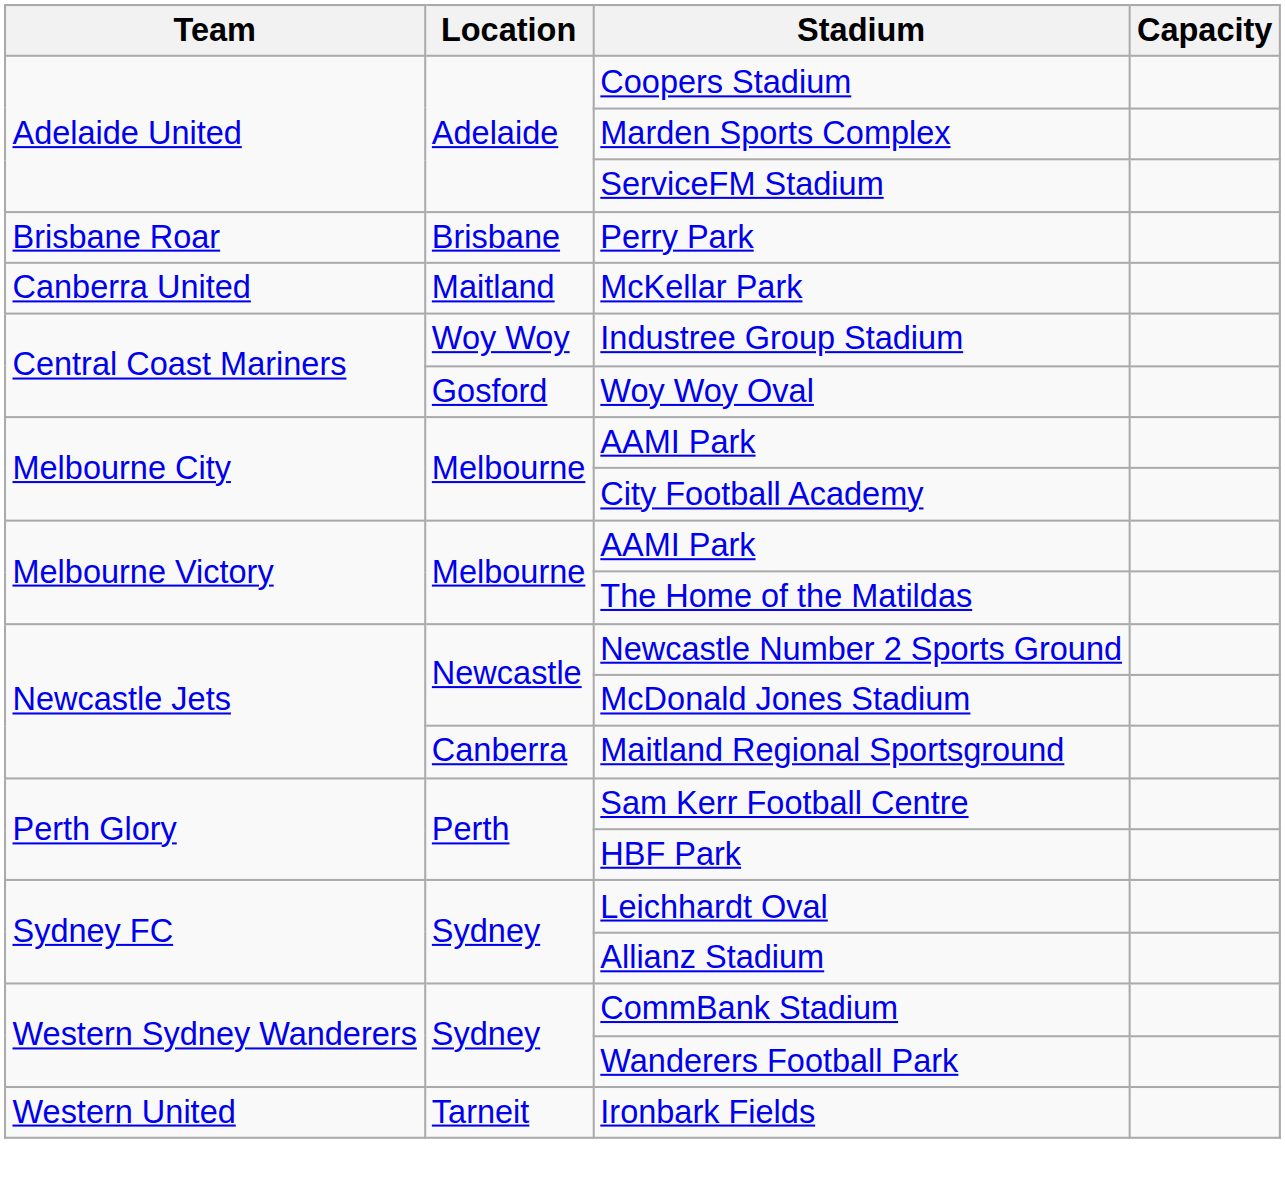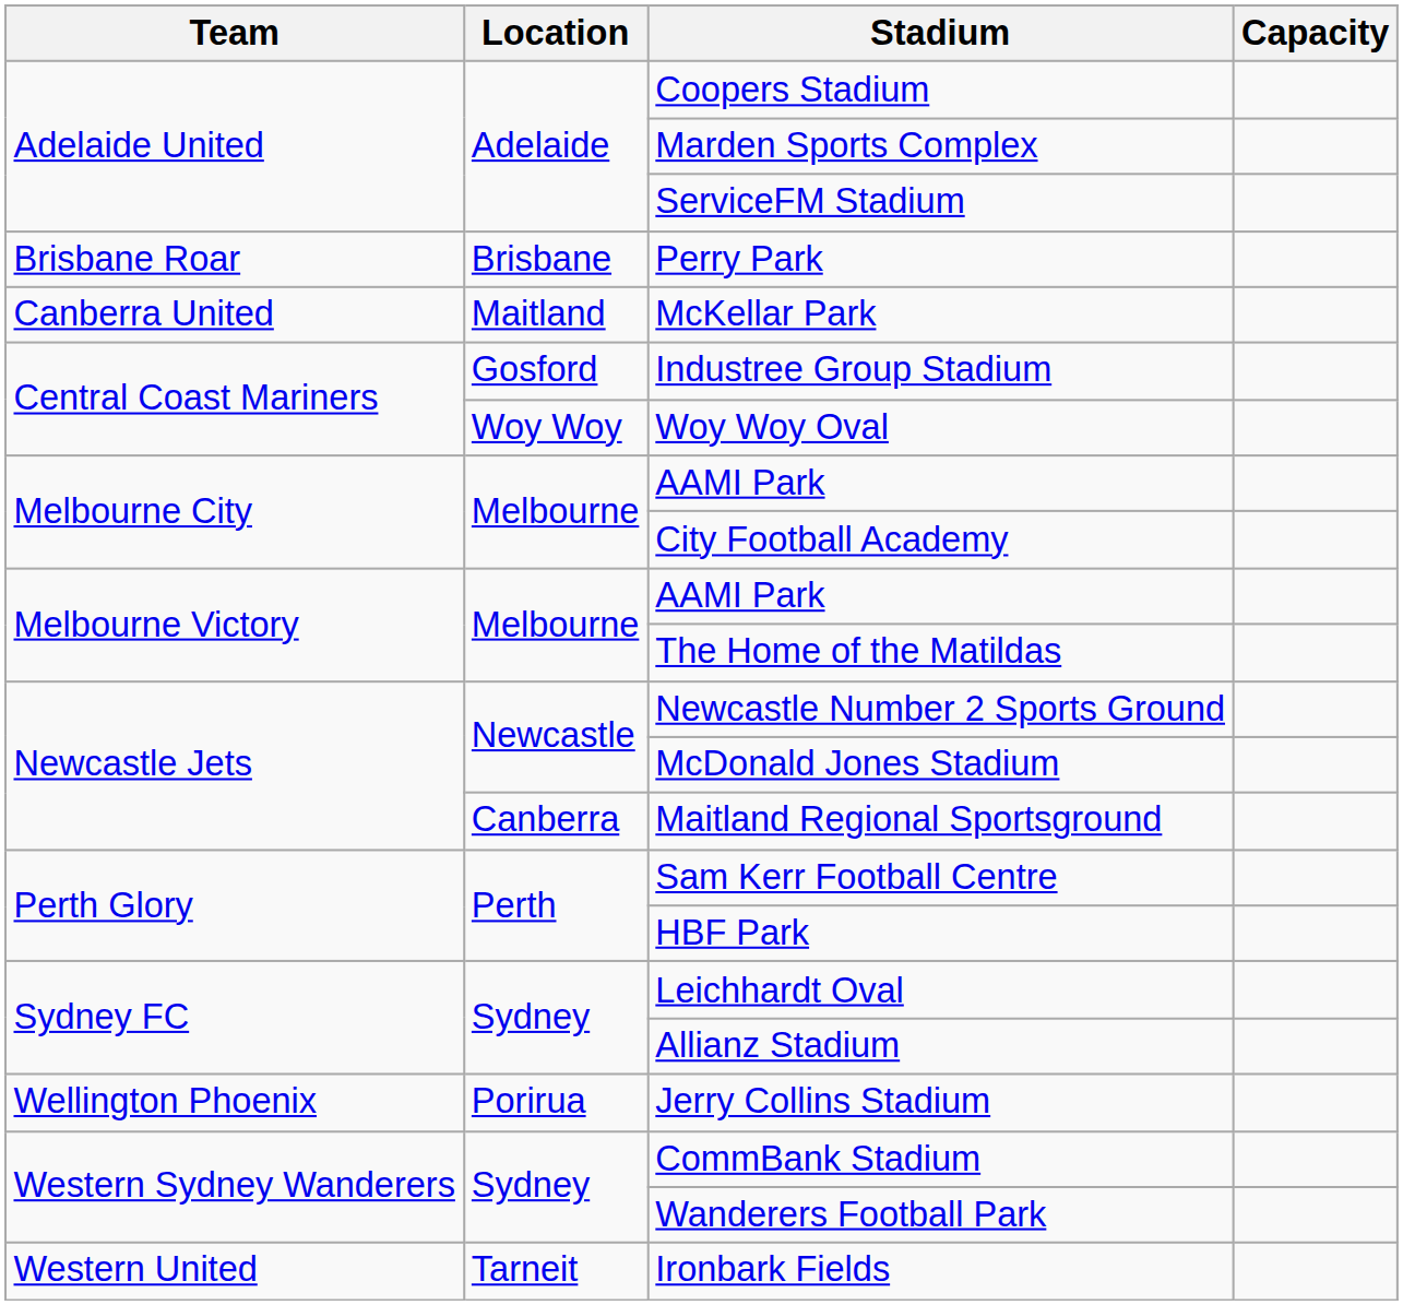 <table class="wikitable">
 <tr>
 <th scope="row">Team</th>
 <th scope="row">Location</th>
 <th scope="row">Stadium</th>
 <th scope="row">Capacity</th>
 </tr>
 <tr>
 <td rowspan="3"><a href='#'>Adelaide United</a></td>
 <td rowspan="3"><a href='#'>Adelaide</a></td>
 <td><a href='#'>Coopers Stadium</a></td>
 <td></td>
 </tr>
 <tr>
 <td><a href='#'>Marden Sports Complex</a></td>
 <td></td>
 </tr>
 <tr>
 <td><a href='#'>ServiceFM Stadium</a></td>
 <td></td>
 </tr>
 <tr>
 <td><a href='#'>Brisbane Roar</a></td>
 <td><a href='#'>Brisbane</a></td>
 <td><a href='#'>Perry Park</a></td>
 <td></td>
 </tr>
 <tr>
 <td><a href='#'>Canberra United</a></td>
 <td><a href='#'>Maitland</a></td>
 <td><a href='#'>McKellar Park</a></td>
 <td></td>
 </tr>
 <tr>
 <td rowspan="2"><a href='#'>Central Coast Mariners</a></td>
-<td><a href='#'>Woy Woy</a></td>
+<td><a href='#'>Gosford</a></td>
 <td><a href='#'>Industree Group Stadium</a></td>
 <td></td>
 </tr>
 <tr>
-<td><a href='#'>Gosford</a></td>
+<td><a href='#'>Woy Woy</a></td>
 <td><a href='#'>Woy Woy Oval</a></td>
 <td></td>
 </tr>
 <tr>
 <td rowspan="2"><a href='#'>Melbourne City</a></td>
 <td rowspan="2"><a href='#'>Melbourne</a></td>
 <td><a href='#'>AAMI Park</a></td>
 <td></td>
 </tr>
 <tr>
 <td><a href='#'>City Football Academy</a></td>
 <td></td>
 </tr>
 <tr>
 <td rowspan="2"><a href='#'>Melbourne Victory</a></td>
 <td rowspan="2"><a href='#'>Melbourne</a></td>
 <td><a href='#'>AAMI Park</a></td>
 <td></td>
 </tr>
 <tr>
 <td><a href='#'>The Home of the Matildas</a></td>
 <td></td>
 </tr>
 <tr>
 <td rowspan="3"><a href='#'>Newcastle Jets</a></td>
 <td rowspan="2"><a href='#'>Newcastle</a></td>
 <td><a href='#'>Newcastle Number 2 Sports Ground</a></td>
 <td></td>
 </tr>
 <tr>
 <td><a href='#'>McDonald Jones Stadium</a></td>
 <td></td>
 </tr>
 <tr>
 <td><a href='#'>Canberra</a></td>
 <td><a href='#'>Maitland Regional Sportsground</a></td>
 <td></td>
 </tr>
 <tr>
 <td rowspan="2"><a href='#'>Perth Glory</a></td>
 <td rowspan="2"><a href='#'>Perth</a></td>
 <td><a href='#'>Sam Kerr Football Centre</a></td>
 <td></td>
 </tr>
 <tr>
 <td><a href='#'>HBF Park</a></td>
 <td></td>
 </tr>
 <tr>
 <td rowspan="2"><a href='#'>Sydney FC</a></td>
 <td rowspan="2"><a href='#'>Sydney</a></td>
 <td><a href='#'>Leichhardt Oval</a></td>
 <td></td>
 </tr>
 <tr>
 <td><a href='#'>Allianz Stadium</a></td>
 <td></td>
 </tr>
 <tr>
+<td><a href='#'>Wellington Phoenix</a></td>
+<td><a href='#'>Porirua</a></td>
+<td><a href='#'>Jerry Collins Stadium</a></td>
+<td></td>
+</tr>
+<tr>
 <td rowspan="2"><a href='#'>Western Sydney Wanderers</a></td>
 <td rowspan="2"><a href='#'>Sydney</a></td>
 <td><a href='#'>CommBank Stadium</a></td>
 <td></td>
 </tr>
 <tr>
 <td><a href='#'>Wanderers Football Park</a></td>
 <td></td>
 </tr>
 <tr>
 <td><a href='#'>Western United</a></td>
 <td><a href='#'>Tarneit</a></td>
 <td><a href='#'>Ironbark Fields</a></td>
 <td></td>
 </tr>
 </table>
